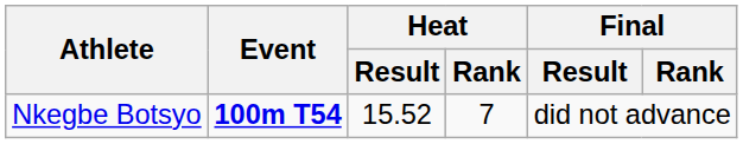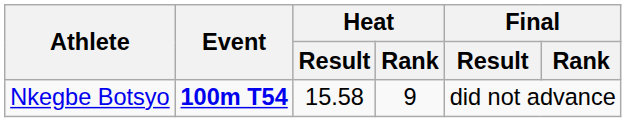 <table class="wikitable">
 <tr>
 <th rowspan="2">Athlete</th>
 <th rowspan="2">Event</th>
 <th colspan="2">Heat</th>
 <th colspan="2">Final</th>
 </tr>
 <tr>
 <th>Result</th>
 <th>Rank</th>
 <th>Result</th>
 <th>Rank</th>
 </tr>
 <tr align=center>
 <td align=left><a href='#'>Nkegbe Botsyo</a></td>
 <td align=left><strong><a href='#'>100m T54</a></strong></td>
-<td>15.52</td>
-<td>7</td>
+<td>15.58</td>
+<td>9</td>
 <td colspan=2>did not advance</td>
 </tr>
 </table>
